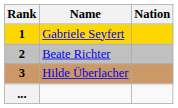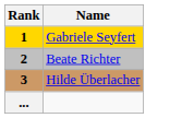 <table class="wikitable">
 <tr>
 <th>Rank</th>
 <th>Name</th>
-<th>Nation</th>
 </tr>
 <tr bgcolor="gold">
 <td align="center"><strong>1</strong></td>
 <td><a href='#'>Gabriele Seyfert</a></td>
-<td></td>
 </tr>
 <tr bgcolor="silver">
 <td align="center"><strong>2</strong></td>
 <td><a href='#'>Beate Richter</a></td>
-<td></td>
 </tr>
 <tr bgcolor="cc9966">
 <td align="center"><strong>3</strong></td>
 <td><a href='#'>Hilde Überlacher</a></td>
-<td></td>
 </tr>
 <tr>
 <th>...</th>
 <td></td>
-<td></td>
 </tr>
 </table>
